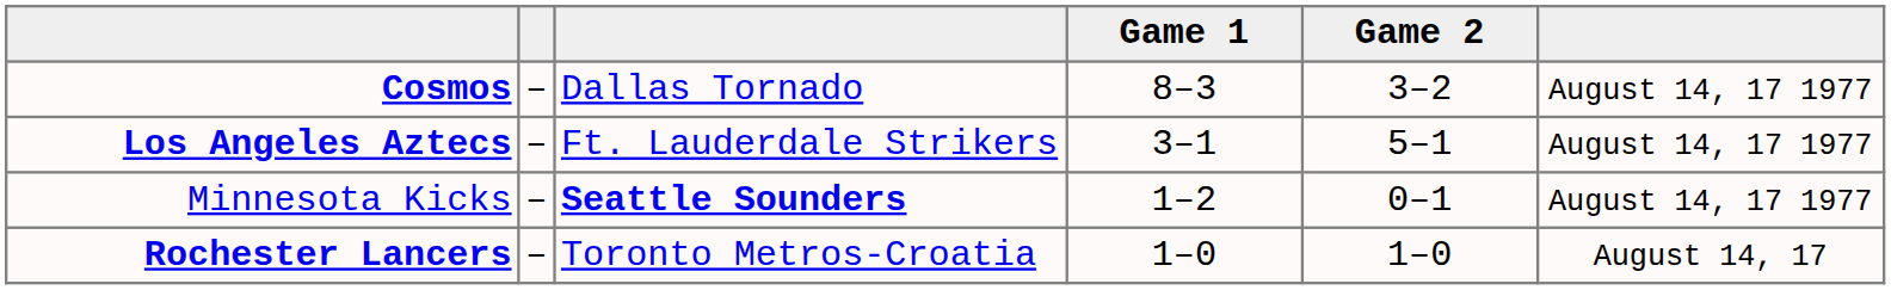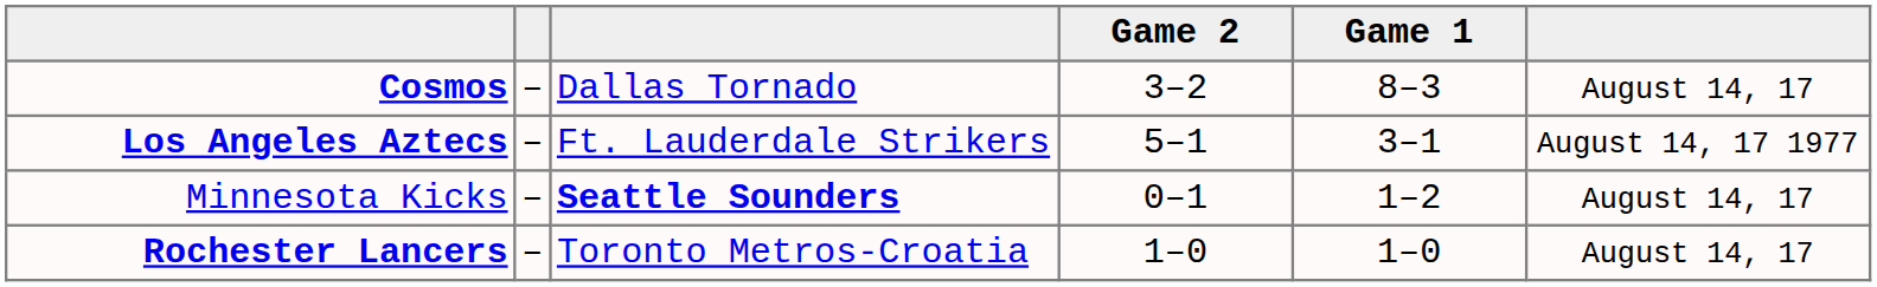 <table style=border-collapse:collapse border=1 cellspacing=0 cellpadding=2>
 <tr align=center bgcolor=#efefef>
 <th width=180></th>
 <th width=5></th>
 <th width=180></th>
+<th width=80>Game 2</th>
 <th width=80>Game 1</th>
-<th width=80>Game 2</th>
 <td width=120></td>
 </tr>
 <tr align=center bgcolor=fffafa>
 <td align=right><strong><a href='#'>Cosmos</a></strong></td>
 <td>–</td>
 <td align=left><a href='#'>Dallas Tornado</a></td>
+<td>3–2</td>
 <td>8–3</td>
-<td>3–2</td>
-<td><small>August 14, 17 1977</small></td>
+<td><small>August 14, 17</small></td>
 </tr>
 <tr align=center bgcolor=fffafa>
 <td align=right><strong><a href='#'>Los Angeles Aztecs</a></strong></td>
 <td>–</td>
 <td align=left><a href='#'>Ft. Lauderdale Strikers</a></td>
+<td>5–1</td>
 <td>3–1</td>
-<td>5–1</td>
 <td><small>August 14, 17 1977</small></td>
 </tr>
 <tr align=center bgcolor=fffafa>
 <td align=right><a href='#'>Minnesota Kicks</a></td>
 <td>–</td>
 <td align=left><strong><a href='#'>Seattle Sounders</a></strong></td>
+<td>0–1</td>
 <td>1–2</td>
-<td>0–1</td>
-<td><small>August 14, 17 1977</small></td>
+<td><small>August 14, 17</small></td>
 </tr>
 <tr align=center bgcolor=fffafa>
 <td align=right><strong><a href='#'>Rochester Lancers</a></strong></td>
 <td>–</td>
 <td align=left><a href='#'>Toronto Metros-Croatia</a></td>
 <td>1–0</td>
 <td>1–0</td>
 <td><small>August 14, 17</small></td>
 </tr>
 </table>
